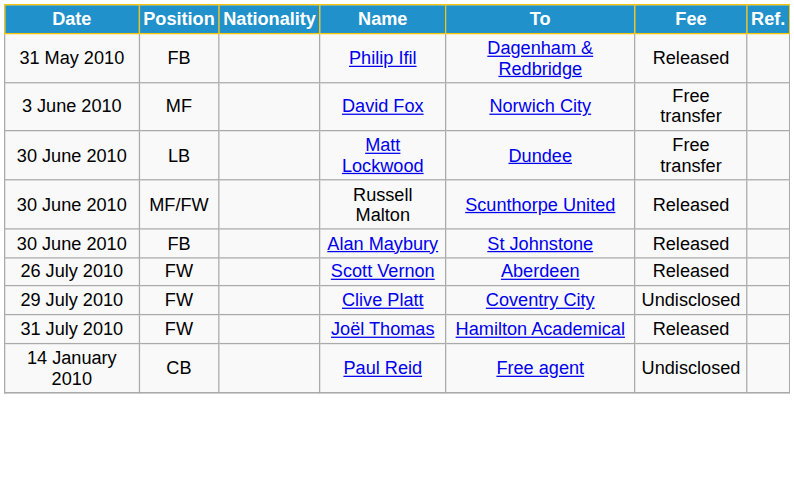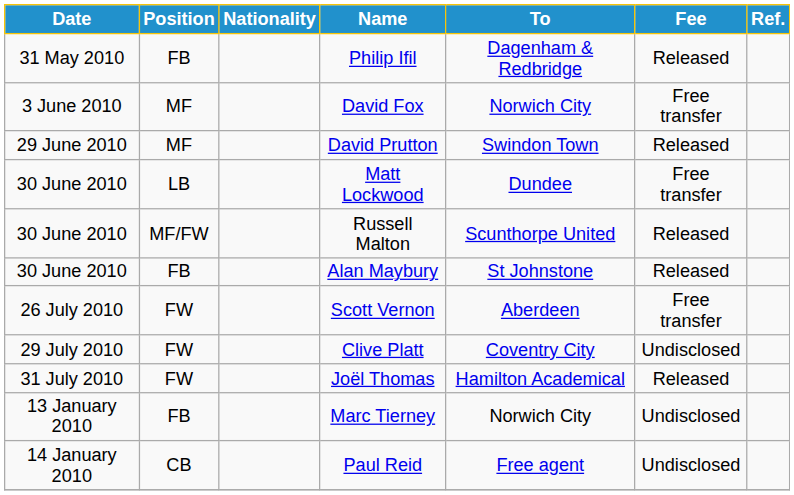 <table class="wikitable" style="text-align:center; font-size:90%; width:100%;">
 <tr>
 <th style="background:#2191CC; color:white; border:1px solid #F7C408; text-align:center;">Date</th>
 <th style="background:#2191CC; color:white; border:1px solid #F7C408; text-align:center;">Position</th>
 <th style="background:#2191CC; color:white; border:1px solid #F7C408; text-align:center;">Nationality</th>
 <th style="background:#2191CC; color:white; border:1px solid #F7C408; text-align:center;">Name</th>
 <th style="background:#2191CC; color:white; border:1px solid #F7C408; text-align:center;">To</th>
 <th style="background:#2191CC; color:white; border:1px solid #F7C408; text-align:center;">Fee</th>
 <th style="background:#2191CC; color:white; border:1px solid #F7C408; text-align:center;">Ref.</th>
 </tr>
 <tr>
 <td>31 May 2010</td>
 <td>FB</td>
 <td></td>
 <td><a href='#'>Philip Ifil</a></td>
 <td> <a href='#'>Dagenham & Redbridge</a></td>
 <td>Released</td>
 <td></td>
 </tr>
 <tr>
 <td>3 June 2010</td>
 <td>MF</td>
 <td></td>
 <td><a href='#'>David Fox</a></td>
 <td> <a href='#'>Norwich City</a></td>
 <td>Free transfer</td>
+<td></td>
+</tr>
+<tr>
+<td>29 June 2010</td>
+<td>MF</td>
+<td></td>
+<td><a href='#'>David Prutton</a></td>
+<td> <a href='#'>Swindon Town</a></td>
+<td>Released</td>
 <td></td>
 </tr>
 <tr>
 <td>30 June 2010</td>
 <td>LB</td>
 <td></td>
 <td><a href='#'>Matt Lockwood</a></td>
 <td> <a href='#'>Dundee</a></td>
 <td>Free transfer</td>
 <td></td>
 </tr>
 <tr>
 <td>30 June 2010</td>
 <td>MF/FW</td>
 <td></td>
 <td>Russell Malton</td>
 <td> <a href='#'>Scunthorpe United</a></td>
 <td>Released</td>
 <td></td>
 </tr>
 <tr>
 <td>30 June 2010</td>
 <td>FB</td>
 <td></td>
 <td><a href='#'>Alan Maybury</a></td>
 <td> <a href='#'>St Johnstone</a></td>
 <td>Released</td>
 <td></td>
 </tr>
 <tr>
 <td>26 July 2010</td>
 <td>FW</td>
 <td></td>
 <td><a href='#'>Scott Vernon</a></td>
 <td> <a href='#'>Aberdeen</a></td>
-<td>Released</td>
+<td>Free transfer</td>
 <td></td>
 </tr>
 <tr>
 <td>29 July 2010</td>
 <td>FW</td>
 <td></td>
 <td><a href='#'>Clive Platt</a></td>
 <td> <a href='#'>Coventry City</a></td>
 <td>Undisclosed</td>
 <td></td>
 </tr>
 <tr>
 <td>31 July 2010</td>
 <td>FW</td>
 <td></td>
 <td><a href='#'>Joël Thomas</a></td>
 <td> <a href='#'>Hamilton Academical</a></td>
 <td>Released</td>
 <td></td>
 </tr>
 <tr>
+<td>13 January 2010</td>
+<td>FB</td>
+<td></td>
+<td><a href='#'>Marc Tierney</a></td>
+<td> Norwich City</td>
+<td>Undisclosed</td>
+<td></td>
+</tr>
+<tr>
 <td>14 January 2010</td>
 <td>CB</td>
 <td></td>
 <td><a href='#'>Paul Reid</a></td>
 <td><a href='#'>Free agent</a></td>
 <td>Undisclosed</td>
 <td></td>
 </tr>
 <tr>
 </tr>
 </table>
